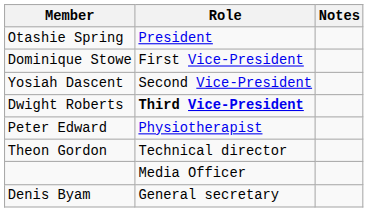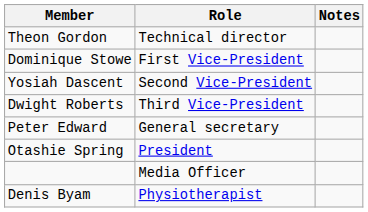 <table class="wikitable sortable">
 <tr>
 <th>Member</th>
 <th>Role</th>
 <th>Notes</th>
 </tr>
 <tr>
-<td style="text-align: left;">Otashie Spring</td>
-<td style="text-align: left;"><a href='#'>President</a></td>
+<td style="text-align: left;">Theon Gordon</td>
+<td style="text-align: left;">Technical director</td>
 <td style="text-align: left;"></td>
 </tr>
 <tr>
 <td style="text-align: left;">Dominique Stowe</td>
 <td style="text-align: left;">First <a href='#'>Vice-President</a></td>
 <td style="text-align: left;"></td>
 </tr>
 <tr>
 <td style="text-align: left;">Yosiah Dascent</td>
 <td style="text-align: left;">Second <a href='#'>Vice-President</a></td>
 <td style="text-align: left;"></td>
 </tr>
 <tr>
 <td style="text-align: left;">Dwight Roberts</td>
-<td style="text-align: left;"><strong>Third <a href='#'>Vice-President</a></strong></td>
+<td style="text-align: left;">Third <a href='#'>Vice-President</a></td>
 <td style="text-align: left;"></td>
 </tr>
 <tr>
 <td style="text-align: left;">Peter Edward</td>
-<td style="text-align: left;"><a href='#'>Physiotherapist</a></td>
+<td style="text-align: left;">General secretary</td>
 <td style="text-align: left;"></td>
 </tr>
 <tr>
-<td style="text-align: left;">Theon Gordon</td>
-<td style="text-align: left;">Technical director</td>
+<td style="text-align: left;">Otashie Spring</td>
+<td style="text-align: left;"><a href='#'>President</a></td>
 <td style="text-align: left;"></td>
 </tr>
 <tr>
 <td style="text-align: left;"></td>
 <td style="text-align: left;">Media Officer</td>
 <td style="text-align: left;"></td>
 </tr>
 <tr>
 <td style="text-align: left;">Denis Byam</td>
-<td style="text-align: left;">General secretary</td>
+<td style="text-align: left;"><a href='#'>Physiotherapist</a></td>
 <td style="text-align: left;"></td>
 </tr>
 </table>
